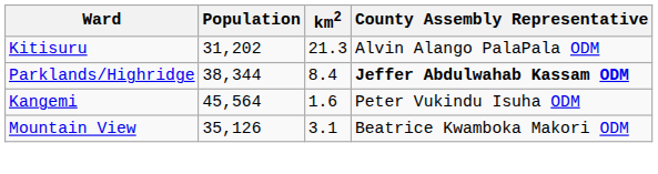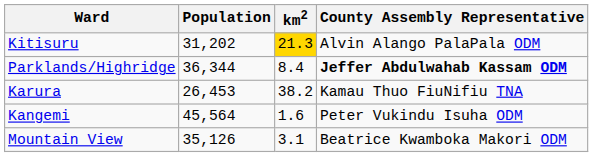 <table class="wikitable">
 <tr>
 <th>Ward</th>
 <th>Population</th>
 <th>km<sup>2</sup></th>
 <th>County Assembly Representative</th>
 </tr>
 <tr>
 <td><a href='#'>Kitisuru</a></td>
 <td>31,202</td>
-<td>21.3</td>
+<td style="background: gold;">21.3</td>
 <td>Alvin Alango PalaPala <a href='#'>ODM</a></td>
 </tr>
 <tr>
 <td><a href='#'>Parklands/Highridge</a></td>
-<td>38,344</td>
+<td>36,344</td>
 <td>8.4</td>
 <td><strong>Jeffer Abdulwahab Kassam <a href='#'>ODM</a></strong></td>
+</tr>
+<tr>
+<td><a href='#'>Karura</a></td>
+<td>26,453</td>
+<td>38.2</td>
+<td>Kamau Thuo FiuNifiu <a href='#'>TNA</a></td>
 </tr>
 <tr>
 <td><a href='#'>Kangemi</a></td>
 <td>45,564</td>
 <td>1.6</td>
 <td>Peter Vukindu Isuha <a href='#'>ODM</a></td>
 </tr>
 <tr>
 <td><a href='#'>Mountain View</a></td>
 <td>35,126</td>
 <td>3.1</td>
 <td>Beatrice Kwamboka Makori <a href='#'>ODM</a></td>
 </tr>
 </table>
